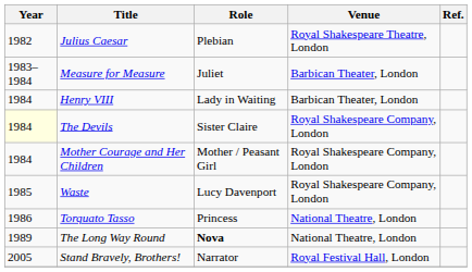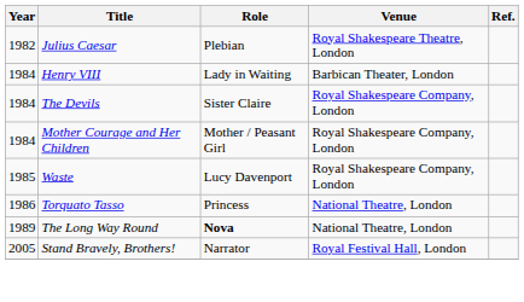 <table class="wikitable sortable">
 <tr>
 <th>Year</th>
 <th>Title</th>
 <th>Role</th>
 <th>Venue</th>
 <th class="unsortable">Ref.</th>
 </tr>
 <tr>
 <td>1982</td>
 <td><em><a href='#'>Julius Caesar</a></em></td>
 <td>Plebian</td>
 <td><a href='#'>Royal Shakespeare Theatre</a>, London</td>
 <td></td>
 </tr>
 <tr>
-<td>1983–1984</td>
-<td><em><a href='#'>Measure for Measure</a></em></td>
-<td>Juliet</td>
-<td><a href='#'>Barbican Theater</a>, London</td>
-<td></td>
-</tr>
-<tr>
 <td>1984</td>
 <td><em><a href='#'>Henry VIII</a></em></td>
 <td>Lady in Waiting</td>
 <td>Barbican Theater, London</td>
 <td></td>
 </tr>
 <tr>
-<td style="background: lightyellow;">1984</td>
+<td>1984</td>
 <td><em><a href='#'>The Devils</a></em></td>
 <td>Sister Claire</td>
 <td><a href='#'>Royal Shakespeare Company</a>, London</td>
 <td></td>
 </tr>
 <tr>
 <td>1984</td>
 <td><em><a href='#'>Mother Courage and Her Children</a></em></td>
 <td>Mother / Peasant Girl</td>
 <td>Royal Shakespeare Company, London</td>
 <td></td>
 </tr>
 <tr>
 <td>1985</td>
 <td><em><a href='#'>Waste</a></em></td>
 <td>Lucy Davenport</td>
 <td>Royal Shakespeare Company, London</td>
 <td></td>
 </tr>
 <tr>
 <td>1986</td>
 <td><em><a href='#'>Torquato Tasso</a></em></td>
 <td>Princess</td>
 <td><a href='#'>National Theatre</a>, London</td>
 <td></td>
 </tr>
 <tr>
 <td>1989</td>
 <td><em>The Long Way Round</em></td>
 <td><strong>Nova</strong></td>
 <td>National Theatre, London</td>
 <td></td>
 </tr>
 <tr>
 <td>2005</td>
 <td><em>Stand Bravely, Brothers!</em></td>
 <td>Narrator</td>
 <td><a href='#'>Royal Festival Hall</a>, London</td>
 <td></td>
 </tr>
 <tr>
 </tr>
 </table>
